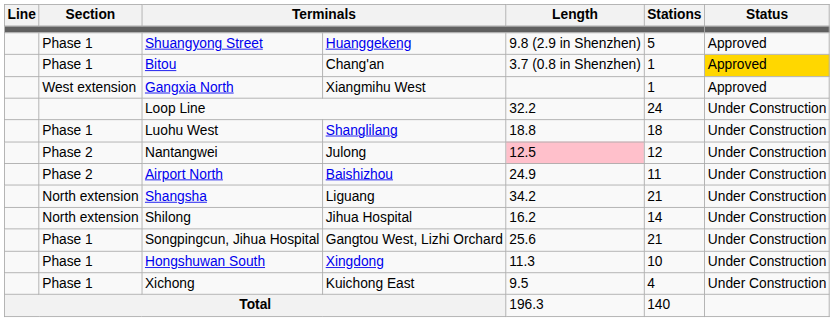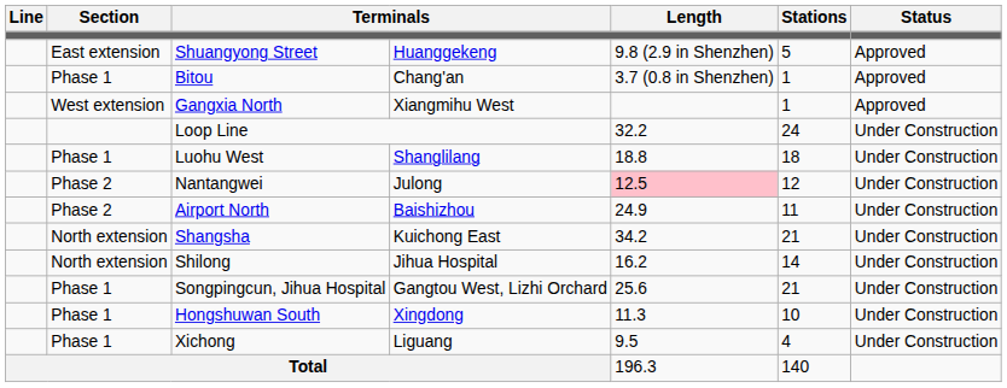 <table class="wikitable">
 <tr>
 <th>Line</th>
 <th>Section</th>
 <th colspan="2">Terminals</th>
 <th>Length<br></th>
 <th>Stations</th>
 <th>Status</th>
 </tr>
 <tr style = "background:#606060; height: 2pt">
 <td colspan="6"></td>
 <td></td>
 </tr>
 <tr>
 <td></td>
-<td>Phase 1</td>
+<td>East extension</td>
 <td><a href='#'>Shuangyong Street</a></td>
 <td><a href='#'>Huanggekeng</a></td>
 <td>9.8 (2.9 in Shenzhen)</td>
 <td>5</td>
 <td>Approved</td>
 </tr>
 <tr>
 <td></td>
 <td>Phase 1</td>
 <td><a href='#'>Bitou</a></td>
 <td>Chang'an</td>
 <td>3.7 (0.8 in Shenzhen)</td>
 <td>1</td>
-<td style="background: gold;">Approved</td>
+<td>Approved</td>
 </tr>
 <tr>
 <td></td>
 <td>West extension</td>
 <td><a href='#'>Gangxia North</a></td>
 <td>Xiangmihu West</td>
 <td></td>
 <td>1</td>
 <td>Approved</td>
 </tr>
 <tr>
 <td></td>
 <td></td>
 <td colspan = "2">Loop Line</td>
 <td>32.2</td>
 <td>24</td>
 <td>Under Construction</td>
 </tr>
 <tr>
 <td></td>
 <td>Phase 1</td>
 <td>Luohu West</td>
 <td><a href='#'>Shanglilang</a></td>
 <td>18.8</td>
 <td>18</td>
 <td>Under Construction</td>
 </tr>
 <tr>
 <td></td>
 <td>Phase 2</td>
 <td>Nantangwei</td>
 <td>Julong</td>
 <td style="background: pink;">12.5</td>
 <td>12</td>
 <td>Under Construction</td>
 </tr>
 <tr>
 <td></td>
 <td>Phase 2</td>
 <td><a href='#'>Airport North</a></td>
 <td><a href='#'>Baishizhou</a></td>
 <td>24.9</td>
 <td>11</td>
 <td>Under Construction</td>
 </tr>
 <tr>
 <td></td>
 <td>North extension</td>
 <td><a href='#'>Shangsha</a></td>
-<td>Liguang</td>
+<td>Kuichong East</td>
 <td>34.2</td>
 <td>21</td>
 <td>Under Construction</td>
 </tr>
 <tr>
 <td></td>
 <td>North extension</td>
 <td>Shilong</td>
 <td>Jihua Hospital</td>
 <td>16.2</td>
 <td>14</td>
 <td>Under Construction</td>
 </tr>
 <tr>
 <td></td>
 <td>Phase 1</td>
 <td>Songpingcun, Jihua Hospital</td>
 <td>Gangtou West, Lizhi Orchard</td>
 <td>25.6</td>
 <td>21</td>
 <td>Under Construction</td>
 </tr>
 <tr>
 <td></td>
 <td>Phase 1</td>
 <td><a href='#'>Hongshuwan South</a></td>
 <td><a href='#'>Xingdong</a></td>
 <td>11.3</td>
 <td>10</td>
 <td>Under Construction</td>
 </tr>
 <tr>
 <td></td>
 <td>Phase 1</td>
 <td>Xichong</td>
-<td>Kuichong East</td>
+<td>Liguang</td>
 <td>9.5</td>
 <td>4</td>
 <td>Under Construction</td>
 </tr>
 <tr>
 <th colspan="4">Total</th>
 <td>196.3</td>
 <td>140</td>
 <td></td>
 </tr>
 </table>
